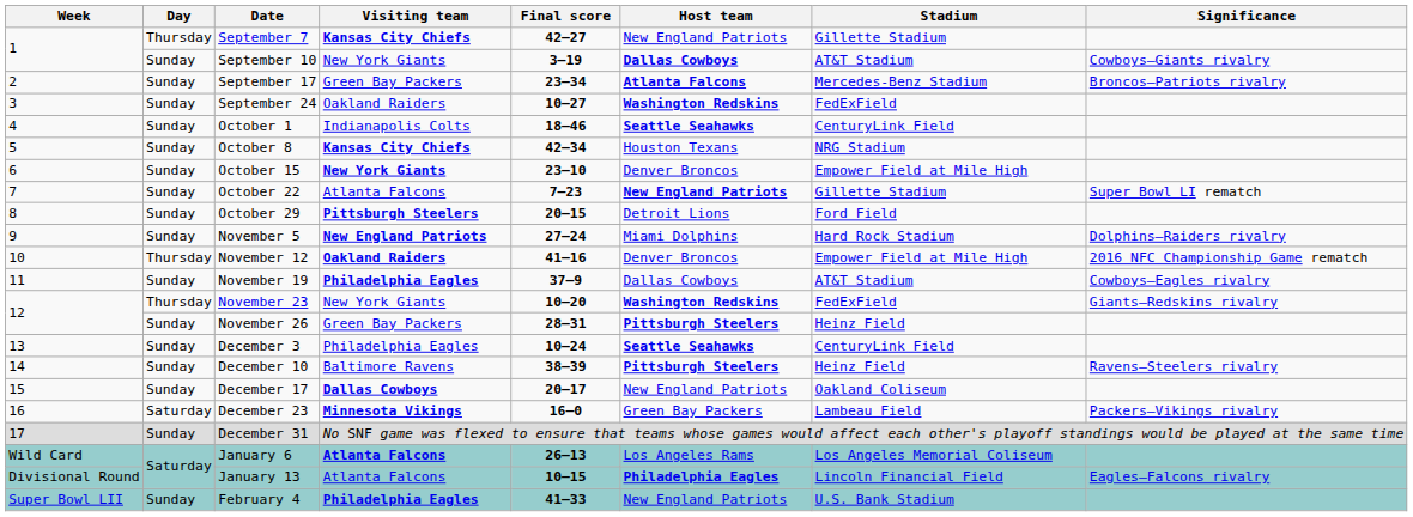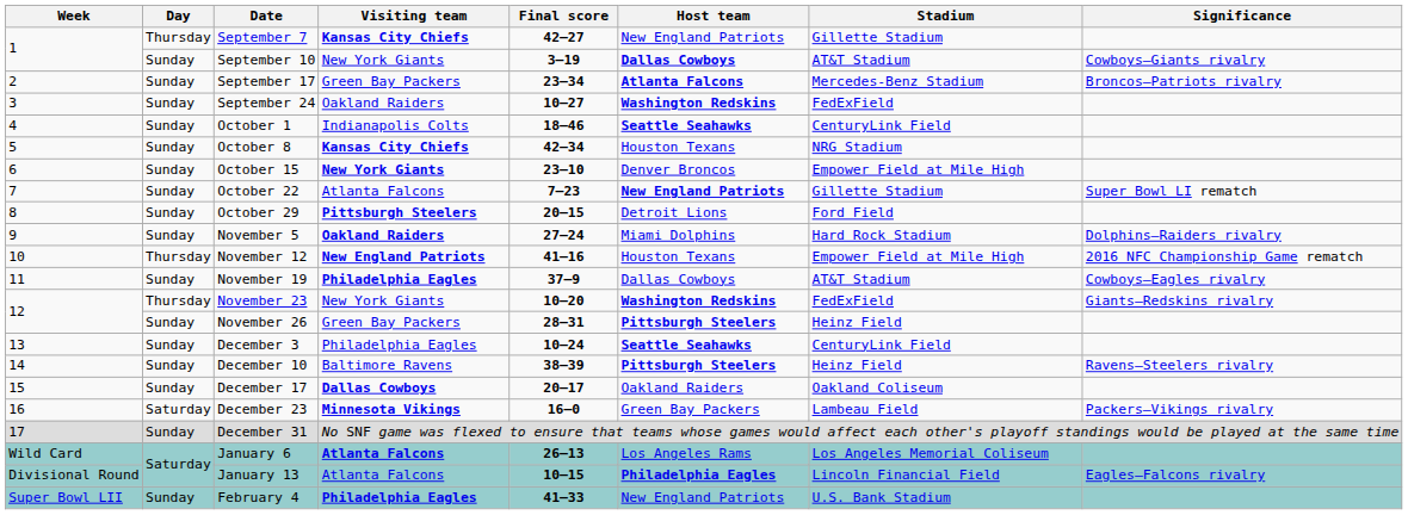 <table class="wikitable" style="font-size: 95%;">
 <tr>
 <th>Week</th>
 <th>Day</th>
 <th>Date</th>
 <th>Visiting team</th>
 <th>Final score</th>
 <th>Host team</th>
 <th>Stadium</th>
 <th>Significance</th>
 </tr>
 <tr>
 <td rowspan="2">1</td>
 <td>Thursday</td>
 <td><a href='#'>September 7</a></td>
 <td><strong><a href='#'>Kansas City Chiefs</a></strong></td>
 <td align="center"><strong>42–27</strong></td>
 <td><a href='#'>New England Patriots</a></td>
 <td><a href='#'>Gillette Stadium</a></td>
 <td></td>
 </tr>
 <tr>
 <td>Sunday</td>
 <td>September 10</td>
 <td><a href='#'>New York Giants</a></td>
 <td align="center"><strong>3–19</strong></td>
 <td><strong><a href='#'>Dallas Cowboys</a></strong></td>
 <td><a href='#'>AT&T Stadium</a></td>
 <td><a href='#'>Cowboys–Giants rivalry</a></td>
 </tr>
 <tr>
 <td>2</td>
 <td>Sunday</td>
 <td>September 17</td>
 <td><a href='#'>Green Bay Packers</a></td>
 <td align="center"><strong>23–34</strong></td>
 <td><strong><a href='#'>Atlanta Falcons</a></strong></td>
 <td><a href='#'>Mercedes-Benz Stadium</a></td>
 <td><a href='#'>Broncos–Patriots rivalry</a></td>
 </tr>
 <tr>
 <td>3</td>
 <td>Sunday</td>
 <td>September 24</td>
 <td><a href='#'>Oakland Raiders</a></td>
 <td align="center"><strong>10–27</strong></td>
 <td><strong><a href='#'>Washington Redskins</a></strong></td>
 <td><a href='#'>FedExField</a></td>
 <td></td>
 </tr>
 <tr>
 <td>4</td>
 <td>Sunday</td>
 <td>October 1</td>
 <td><a href='#'>Indianapolis Colts</a></td>
 <td align="center"><strong>18–46</strong></td>
 <td><strong><a href='#'>Seattle Seahawks</a></strong></td>
 <td><a href='#'>CenturyLink Field</a></td>
 <td></td>
 </tr>
 <tr>
 <td>5</td>
 <td>Sunday</td>
 <td>October 8</td>
 <td><strong><a href='#'>Kansas City Chiefs</a></strong></td>
 <td align="center"><strong>42–34</strong></td>
 <td><a href='#'>Houston Texans</a></td>
 <td><a href='#'>NRG Stadium</a></td>
 <td></td>
 </tr>
 <tr>
 <td>6</td>
 <td>Sunday</td>
 <td>October 15</td>
 <td><strong><a href='#'>New York Giants</a></strong></td>
 <td align="center"><strong>23–10</strong></td>
 <td><a href='#'>Denver Broncos</a></td>
 <td><a href='#'>Empower Field at Mile High</a></td>
 <td></td>
 </tr>
 <tr>
 <td>7</td>
 <td>Sunday</td>
 <td>October 22</td>
 <td><a href='#'>Atlanta Falcons</a></td>
 <td align="center"><strong>7–23</strong></td>
 <td><strong><a href='#'>New England Patriots</a></strong></td>
 <td><a href='#'>Gillette Stadium</a></td>
 <td><a href='#'>Super Bowl LI</a> rematch</td>
 </tr>
 <tr>
 <td>8</td>
 <td>Sunday</td>
 <td>October 29</td>
 <td><strong><a href='#'>Pittsburgh Steelers</a></strong></td>
 <td align="center"><strong>20–15</strong></td>
 <td><a href='#'>Detroit Lions</a></td>
 <td><a href='#'>Ford Field</a></td>
 <td></td>
 </tr>
 <tr>
 <td>9</td>
 <td>Sunday</td>
 <td>November 5</td>
-<td><strong><a href='#'>New England Patriots</a></strong></td>
+<td><strong><a href='#'>Oakland Raiders</a></strong></td>
 <td align="center"><strong>27–24</strong></td>
 <td><a href='#'>Miami Dolphins</a></td>
 <td><a href='#'>Hard Rock Stadium</a></td>
 <td><a href='#'>Dolphins–Raiders rivalry</a></td>
 </tr>
 <tr>
 <td>10</td>
 <td>Thursday</td>
 <td>November 12</td>
-<td><strong><a href='#'>Oakland Raiders</a></strong></td>
+<td><strong><a href='#'>New England Patriots</a></strong></td>
 <td align="center"><strong>41–16</strong></td>
-<td><a href='#'>Denver Broncos</a></td>
+<td><a href='#'>Houston Texans</a></td>
 <td><a href='#'>Empower Field at Mile High</a></td>
 <td><a href='#'>2016 NFC Championship Game</a> rematch</td>
 </tr>
 <tr>
 <td>11</td>
 <td>Sunday</td>
 <td>November 19</td>
 <td><strong><a href='#'>Philadelphia Eagles</a></strong></td>
 <td align="center"><strong>37–9</strong></td>
 <td><a href='#'>Dallas Cowboys</a></td>
 <td><a href='#'>AT&T Stadium</a></td>
 <td><a href='#'>Cowboys–Eagles rivalry</a></td>
 </tr>
 <tr>
 <td rowspan="2">12</td>
 <td>Thursday</td>
 <td><a href='#'>November 23</a></td>
 <td><a href='#'>New York Giants</a></td>
 <td align="center"><strong>10–20</strong></td>
 <td><strong><a href='#'>Washington Redskins</a></strong></td>
 <td><a href='#'>FedExField</a></td>
 <td><a href='#'>Giants–Redskins rivalry</a></td>
 </tr>
 <tr>
 <td>Sunday</td>
 <td>November 26</td>
 <td><a href='#'>Green Bay Packers</a></td>
 <td align="center"><strong>28–31</strong></td>
 <td><strong><a href='#'>Pittsburgh Steelers</a></strong></td>
 <td><a href='#'>Heinz Field</a></td>
 <td></td>
 </tr>
 <tr>
 <td>13</td>
 <td>Sunday</td>
 <td>December 3</td>
 <td><a href='#'>Philadelphia Eagles</a></td>
 <td align="center"><strong>10–24</strong></td>
 <td><strong><a href='#'>Seattle Seahawks</a></strong></td>
 <td><a href='#'>CenturyLink Field</a></td>
 <td></td>
 </tr>
 <tr>
 <td>14</td>
 <td>Sunday</td>
 <td>December 10</td>
 <td><a href='#'>Baltimore Ravens</a></td>
 <td align="center"><strong>38–39</strong></td>
 <td><strong><a href='#'>Pittsburgh Steelers</a></strong></td>
 <td><a href='#'>Heinz Field</a></td>
 <td><a href='#'>Ravens–Steelers rivalry</a></td>
 </tr>
 <tr>
 <td>15</td>
 <td>Sunday</td>
 <td>December 17</td>
 <td><strong><a href='#'>Dallas Cowboys</a></strong></td>
 <td align="center"><strong>20–17</strong></td>
-<td><a href='#'>New England Patriots</a></td>
+<td><a href='#'>Oakland Raiders</a></td>
 <td><a href='#'>Oakland Coliseum</a></td>
 <td></td>
 </tr>
 <tr>
 <td>16</td>
 <td>Saturday</td>
 <td>December 23</td>
 <td><strong><a href='#'>Minnesota Vikings</a></strong></td>
 <td align="center"><strong>16–0</strong></td>
 <td><a href='#'>Green Bay Packers</a></td>
 <td><a href='#'>Lambeau Field</a></td>
 <td><a href='#'>Packers–Vikings rivalry</a></td>
 </tr>
 <tr bgcolor="#ddd">
 <td>17</td>
 <td>Sunday</td>
 <td>December 31</td>
 <td colspan="5" align="center"><em>No </em>SNF<em> game was flexed to ensure that teams whose games would affect each other's playoff standings would be played at the same time</em></td>
 </tr>
 <tr bgcolor="#96cdcd">
 <td>Wild Card</td>
 <td rowspan="2">Saturday</td>
 <td>January 6</td>
 <td><strong><a href='#'>Atlanta Falcons</a></strong></td>
 <td align="center"><strong>26–13</strong></td>
 <td><a href='#'>Los Angeles Rams</a></td>
 <td><a href='#'>Los Angeles Memorial Coliseum</a></td>
 <td></td>
 </tr>
 <tr bgcolor="#96cdcd">
 <td>Divisional Round</td>
 <td>January 13</td>
 <td><a href='#'>Atlanta Falcons</a></td>
 <td align="center"><strong>10–15</strong></td>
 <td><strong><a href='#'>Philadelphia Eagles</a></strong></td>
 <td><a href='#'>Lincoln Financial Field</a></td>
 <td><a href='#'>Eagles–Falcons rivalry</a></td>
 </tr>
 <tr bgcolor="#96cdcd">
 <td><a href='#'>Super Bowl LII</a></td>
 <td>Sunday</td>
 <td>February 4</td>
 <td><strong><a href='#'>Philadelphia Eagles</a></strong></td>
 <td align="center"><strong>41–33</strong></td>
 <td><a href='#'>New England Patriots</a></td>
 <td><a href='#'>U.S. Bank Stadium</a></td>
 <td></td>
 </tr>
 </table>
